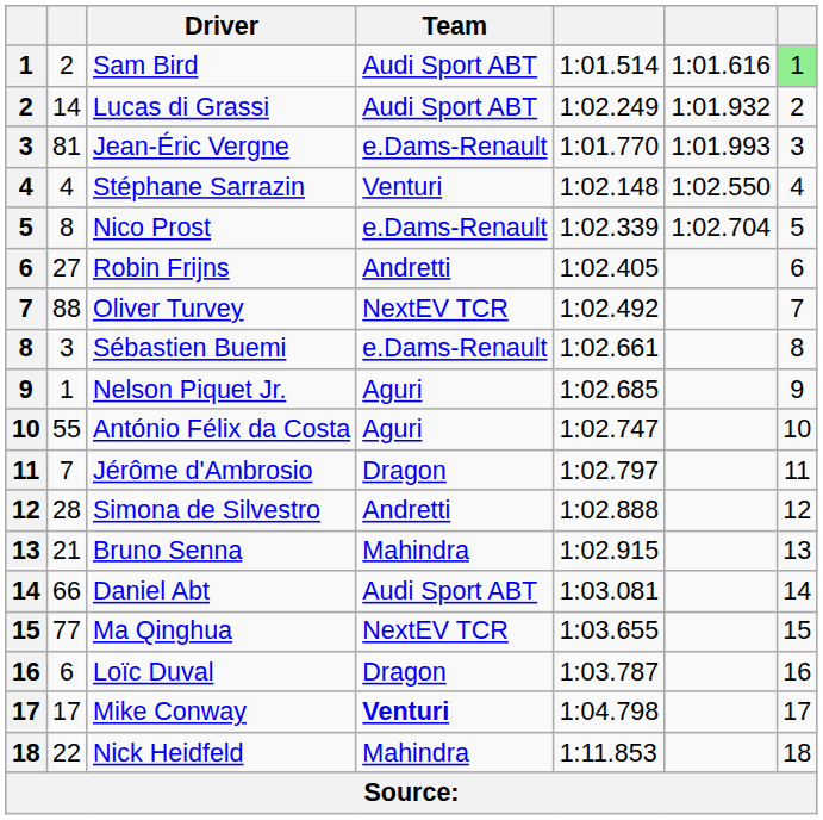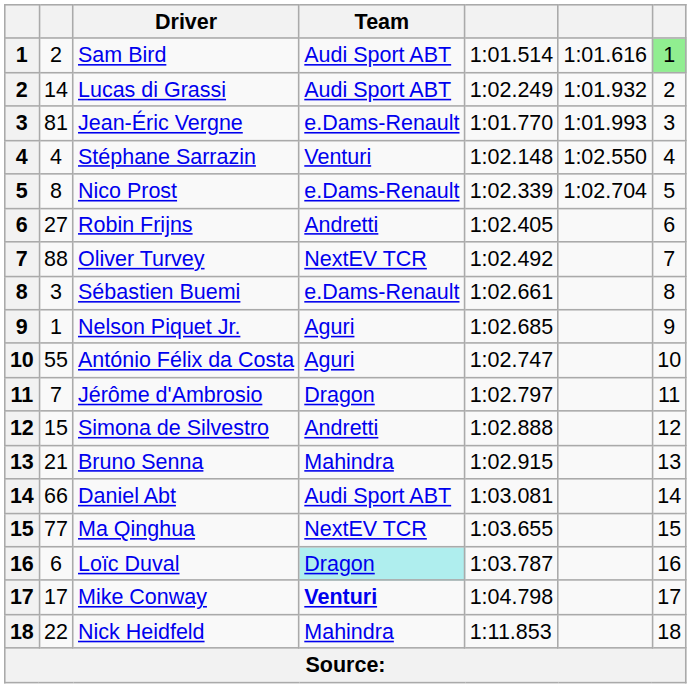 <table class="wikitable sortable" style="font-size: 85%">
 <tr>
 <th scope="col"></th>
 <th scope="col"></th>
 <th scope="col">Driver</th>
 <th scope="col">Team</th>
 <th scope="col"></th>
 <th scope="col"></th>
 <th scope="col"></th>
 </tr>
 <tr>
 <th scope="row">1</th>
 <td align="center">2</td>
 <td data-sort-value="BIR"> <a href='#'>Sam Bird</a></td>
 <td><a href='#'>Audi Sport ABT</a></td>
 <td>1:01.514</td>
 <td>1:01.616</td>
 <td align="center" style="background: lightgreen;">1</td>
 </tr>
 <tr>
 <th scope="row">2</th>
 <td align="center">14</td>
 <td data-sort-value="DIG"> <a href='#'>Lucas di Grassi</a></td>
 <td><a href='#'>Audi Sport ABT</a></td>
 <td>1:02.249</td>
 <td>1:01.932</td>
 <td align="center">2</td>
 </tr>
 <tr>
 <th scope="row">3</th>
 <td align="center">81</td>
 <td data-sort-value="VER"> <a href='#'>Jean-Éric Vergne</a></td>
 <td><a href='#'>e.Dams-Renault</a></td>
 <td>1:01.770</td>
 <td>1:01.993</td>
 <td align="center">3</td>
 </tr>
 <tr>
 <th scope="row">4</th>
 <td align="center">4</td>
 <td data-sort-value="SAR"> <a href='#'>Stéphane Sarrazin</a></td>
 <td><a href='#'>Venturi</a></td>
 <td>1:02.148</td>
 <td>1:02.550</td>
 <td align="center">4</td>
 </tr>
 <tr>
 <th scope="row">5</th>
 <td align="center">8</td>
 <td data-sort-value="PRO"> <a href='#'>Nico Prost</a></td>
 <td><a href='#'>e.Dams-Renault</a></td>
 <td>1:02.339</td>
 <td>1:02.704</td>
 <td align="center">5</td>
 </tr>
 <tr>
 <th scope="row">6</th>
 <td align="center">27</td>
 <td data-sort-value="FRI"> <a href='#'>Robin Frijns</a></td>
 <td><a href='#'>Andretti</a></td>
 <td>1:02.405</td>
 <td></td>
 <td align="center">6</td>
 </tr>
 <tr>
 <th scope="row">7</th>
 <td align="center">88</td>
 <td data-sort-value="TUR"> <a href='#'>Oliver Turvey</a></td>
 <td><a href='#'>NextEV TCR</a></td>
 <td>1:02.492</td>
 <td></td>
 <td align="center">7</td>
 </tr>
 <tr>
 <th scope="row">8</th>
 <td align="center">3</td>
 <td data-sort-value="BUE"> <a href='#'>Sébastien Buemi</a></td>
 <td><a href='#'>e.Dams-Renault</a></td>
 <td>1:02.661</td>
 <td></td>
 <td align="center">8</td>
 </tr>
 <tr>
 <th scope="row">9</th>
 <td align="center">1</td>
 <td data-sort-value="PIQ"> <a href='#'>Nelson Piquet Jr.</a></td>
 <td><a href='#'>Aguri</a></td>
 <td>1:02.685</td>
 <td></td>
 <td align="center">9</td>
 </tr>
 <tr>
 <th scope="row">10</th>
 <td align="center">55</td>
 <td data-sort-value="FDC"> <a href='#'>António Félix da Costa</a></td>
 <td><a href='#'>Aguri</a></td>
 <td>1:02.747</td>
 <td></td>
 <td align="center">10</td>
 </tr>
 <tr>
 <th scope="row">11</th>
 <td align="center">7</td>
 <td data-sort-value="DAM"> <a href='#'>Jérôme d'Ambrosio</a></td>
 <td><a href='#'>Dragon</a></td>
 <td>1:02.797</td>
 <td></td>
 <td align="center">11</td>
 </tr>
 <tr>
 <th scope="row">12</th>
-<td align="center">28</td>
+<td align="center">15</td>
 <td data-sort-value="DES"> <a href='#'>Simona de Silvestro</a></td>
 <td><a href='#'>Andretti</a></td>
 <td>1:02.888</td>
 <td></td>
 <td align="center">12</td>
 </tr>
 <tr>
 <th scope="row">13</th>
 <td align="center">21</td>
 <td data-sort-value="SEN"> <a href='#'>Bruno Senna</a></td>
 <td><a href='#'>Mahindra</a></td>
 <td>1:02.915</td>
 <td></td>
 <td align="center">13</td>
 </tr>
 <tr>
 <th scope="row">14</th>
 <td align="center">66</td>
 <td data-sort-value="ABT"> <a href='#'>Daniel Abt</a></td>
 <td><a href='#'>Audi Sport ABT</a></td>
 <td>1:03.081</td>
 <td></td>
 <td align="center">14</td>
 </tr>
 <tr>
 <th scope="row">15</th>
 <td align="center">77</td>
 <td data-sort-value="MA"> <a href='#'>Ma Qinghua</a></td>
 <td><a href='#'>NextEV TCR</a></td>
 <td>1:03.655</td>
 <td></td>
 <td align="center">15</td>
 </tr>
 <tr>
 <th scope="row">16</th>
 <td align="center">6</td>
 <td data-sort-value="DUV"> <a href='#'>Loïc Duval</a></td>
-<td><a href='#'>Dragon</a></td>
+<td style="background: paleturquoise;"><a href='#'>Dragon</a></td>
 <td>1:03.787</td>
 <td></td>
 <td align="center">16</td>
 </tr>
 <tr>
 <th scope="row">17</th>
 <td align="center">17</td>
 <td data-sort-value="CON"> <a href='#'>Mike Conway</a></td>
 <td><strong><a href='#'>Venturi</a></strong></td>
 <td>1:04.798</td>
 <td></td>
 <td align="center">17</td>
 </tr>
 <tr>
 <th scope="row">18</th>
 <td align="center">22</td>
 <td data-sort-value="HEI"> <a href='#'>Nick Heidfeld</a></td>
 <td><a href='#'>Mahindra</a></td>
 <td>1:11.853</td>
 <td></td>
 <td align="center">18</td>
 </tr>
 <tr>
 <th colspan="7">Source:</th>
 </tr>
 </table>
